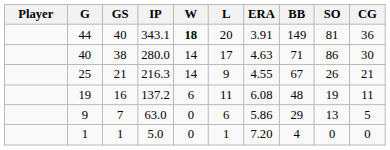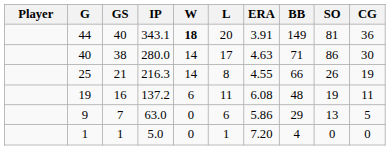 <table class="wikitable sortable">
 <tr>
 <th bgcolor="#DDDDFF" width="16%">Player</th>
 <th bgcolor="#DDDDFF" width="9%">G</th>
 <th bgcolor="#DDDDFF" width="9%">GS</th>
 <th bgcolor="#DDDDFF" width="9%">IP</th>
 <th bgcolor="#DDDDFF" width="9%">W</th>
 <th bgcolor="#DDDDFF" width="9%">L</th>
 <th bgcolor="#DDDDFF" width="9%">ERA</th>
 <th bgcolor="#DDDDFF" width="9%">BB</th>
 <th bgcolor="#DDDDFF" width="9%">SO</th>
 <th bgcolor="#DDDDFF" width="9%">CG</th>
 </tr>
 <tr align="center">
 <td></td>
 <td>44</td>
 <td>40</td>
 <td>343.1</td>
 <td><strong>18</strong></td>
 <td>20</td>
 <td>3.91</td>
 <td>149</td>
 <td>81</td>
 <td>36</td>
 </tr>
 <tr align="center">
 <td></td>
 <td>40</td>
 <td>38</td>
 <td>280.0</td>
 <td>14</td>
 <td>17</td>
 <td>4.63</td>
 <td>71</td>
 <td>86</td>
 <td>30</td>
 </tr>
 <tr align="center">
 <td></td>
 <td>25</td>
 <td>21</td>
 <td>216.3</td>
 <td>14</td>
-<td>9</td>
+<td>8</td>
 <td>4.55</td>
-<td>67</td>
+<td>66</td>
 <td>26</td>
-<td>21</td>
+<td>19</td>
 </tr>
 <tr align="center">
 <td></td>
 <td>19</td>
 <td>16</td>
 <td>137.2</td>
 <td>6</td>
 <td>11</td>
 <td>6.08</td>
 <td>48</td>
 <td>19</td>
 <td>11</td>
 </tr>
 <tr align="center">
 <td></td>
 <td>9</td>
 <td>7</td>
 <td>63.0</td>
 <td>0</td>
 <td>6</td>
 <td>5.86</td>
 <td>29</td>
 <td>13</td>
 <td>5</td>
 </tr>
 <tr align="center">
 <td></td>
 <td>1</td>
 <td>1</td>
 <td>5.0</td>
 <td>0</td>
 <td>1</td>
 <td>7.20</td>
 <td>4</td>
 <td>0</td>
 <td>0</td>
 </tr>
 </table>
